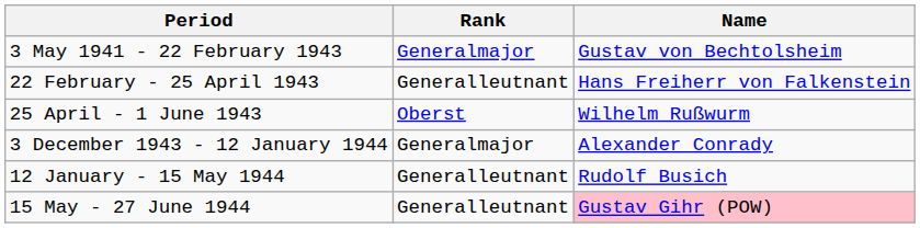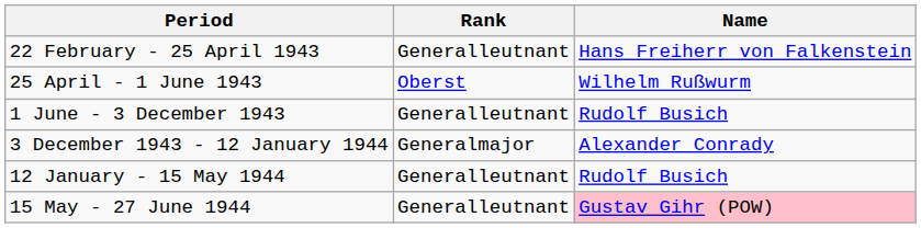 <table class="wikitable">
 <tr>
 <th>Period</th>
 <th>Rank</th>
 <th>Name</th>
-</tr>
-<tr>
-<td>3 May 1941 - 22 February 1943</td>
-<td><a href='#'>Generalmajor</a></td>
-<td><a href='#'>Gustav von Bechtolsheim</a></td>
 </tr>
 <tr>
 <td>22 February - 25 April 1943</td>
 <td>Generalleutnant</td>
 <td><a href='#'>Hans Freiherr von Falkenstein</a></td>
 </tr>
 <tr>
 <td>25 April - 1 June 1943</td>
 <td><a href='#'>Oberst</a></td>
 <td><a href='#'>Wilhelm Rußwurm</a></td>
+</tr>
+<tr>
+<td>1 June - 3 December 1943</td>
+<td>Generalleutnant</td>
+<td><a href='#'>Rudolf Busich</a></td>
 </tr>
 <tr>
 <td>3 December 1943 - 12 January 1944</td>
 <td>Generalmajor</td>
 <td><a href='#'>Alexander Conrady</a></td>
 </tr>
 <tr>
 <td>12 January - 15 May 1944</td>
 <td>Generalleutnant</td>
 <td><a href='#'>Rudolf Busich</a></td>
 </tr>
 <tr>
 <td>15 May - 27 June 1944</td>
 <td>Generalleutnant</td>
 <td style="background: pink;"><a href='#'>Gustav Gihr</a> (POW)</td>
 </tr>
 </table>
